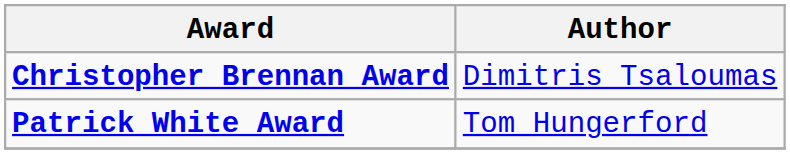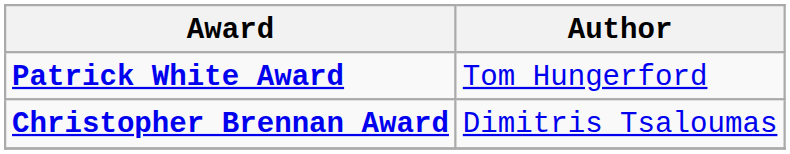 <table class="wikitable">
 <tr>
 <th>Award</th>
 <th>Author</th>
 </tr>
 <tr>
+<td><strong><a href='#'>Patrick White Award</a></strong></td>
+<td><a href='#'>Tom Hungerford</a></td>
+</tr>
+<tr>
 <td><strong><a href='#'>Christopher Brennan Award</a></strong></td>
 <td><a href='#'>Dimitris Tsaloumas</a></td>
 </tr>
 <tr>
-<td><strong><a href='#'>Patrick White Award</a></strong></td>
-<td><a href='#'>Tom Hungerford</a></td>
-</tr>
-<tr>
 </tr>
 </table>
